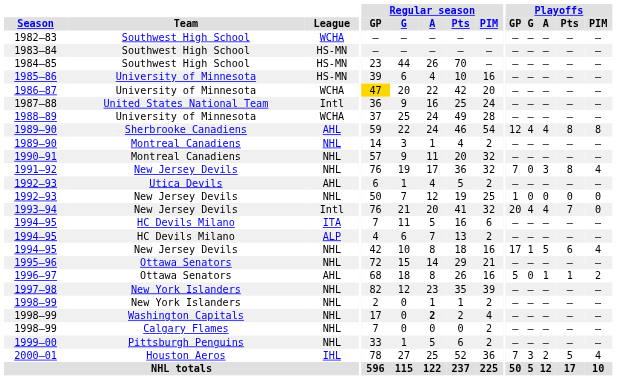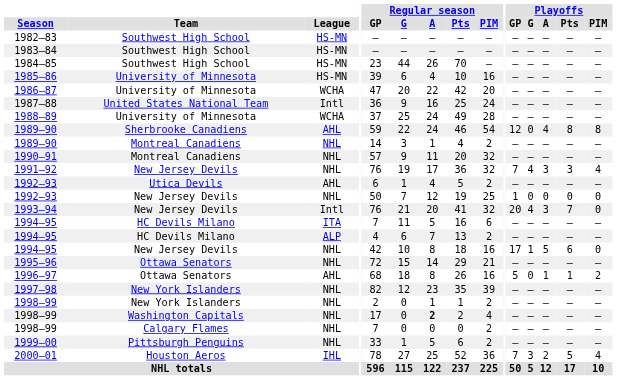 <table border="0" cellpadding="1" cellspacing="0" style="text-align:center; width:60em">
 <tr bgcolor="#e0e0e0">
 <th colspan="3" bgcolor="#ffffff"></th>
 <th rowspan="100" bgcolor="#ffffff"></th>
 <th colspan="5"><a href='#'>Regular season</a></th>
 <th rowspan="100" bgcolor="#ffffff"></th>
 <th colspan="5"><a href='#'>Playoffs</a></th>
 </tr>
 <tr bgcolor="#e0e0e0">
 <th><a href='#'>Season</a></th>
 <th>Team</th>
 <th>League</th>
 <th>GP</th>
 <th><a href='#'>G</a></th>
 <th><a href='#'>A</a></th>
 <th><a href='#'>Pts</a></th>
 <th><a href='#'>PIM</a></th>
 <th>GP</th>
 <th>G</th>
 <th>A</th>
 <th>Pts</th>
 <th>PIM</th>
 </tr>
 <tr>
 <td>1982–83</td>
 <td><a href='#'>Southwest High School</a></td>
-<td><a href='#'>WCHA</a></td>
+<td><a href='#'>HS-MN</a></td>
 <td>—</td>
 <td>—</td>
 <td>—</td>
 <td>—</td>
 <td>—</td>
 <td>—</td>
 <td>—</td>
 <td>—</td>
 <td>—</td>
 <td>—</td>
 </tr>
 <tr bgcolor="#f0f0f0">
 <td>1983–84</td>
 <td>Southwest High School</td>
 <td>HS-MN</td>
 <td>—</td>
 <td>—</td>
 <td>—</td>
 <td>—</td>
 <td>—</td>
 <td>—</td>
 <td>—</td>
 <td>—</td>
 <td>—</td>
 <td>—</td>
 </tr>
 <tr>
 <td>1984–85</td>
 <td>Southwest High School</td>
 <td>HS-MN</td>
 <td>23</td>
 <td>44</td>
 <td>26</td>
 <td>70</td>
 <td>—</td>
 <td>—</td>
 <td>—</td>
 <td>—</td>
 <td>—</td>
 <td>—</td>
 </tr>
 <tr bgcolor="#f0f0f0">
 <td><a href='#'>1985–86</a></td>
 <td><a href='#'>University of Minnesota</a></td>
 <td>HS-MN</td>
 <td>39</td>
 <td>6</td>
 <td>4</td>
 <td>10</td>
 <td>16</td>
 <td>—</td>
 <td>—</td>
 <td>—</td>
 <td>—</td>
 <td>—</td>
 </tr>
 <tr>
 <td><a href='#'>1986–87</a></td>
 <td>University of Minnesota</td>
 <td>WCHA</td>
-<td style="background: gold;">47</td>
+<td>47</td>
 <td>20</td>
 <td>22</td>
 <td>42</td>
 <td>20</td>
 <td>—</td>
 <td>—</td>
 <td>—</td>
 <td>—</td>
 <td>—</td>
 </tr>
 <tr bgcolor="#f0f0f0">
 <td>1987–88</td>
 <td><a href='#'>United States National Team</a></td>
 <td>Intl</td>
 <td>36</td>
 <td>9</td>
 <td>16</td>
 <td>25</td>
 <td>24</td>
 <td>—</td>
 <td>—</td>
 <td>—</td>
 <td>—</td>
 <td>—</td>
 </tr>
 <tr>
 <td><a href='#'>1988–89</a></td>
 <td>University of Minnesota</td>
 <td>WCHA</td>
 <td>37</td>
 <td>25</td>
 <td>24</td>
 <td>49</td>
 <td>28</td>
 <td>—</td>
 <td>—</td>
 <td>—</td>
 <td>—</td>
 <td>—</td>
 </tr>
 <tr bgcolor="#f0f0f0">
 <td><a href='#'>1989–90</a></td>
 <td><a href='#'>Sherbrooke Canadiens</a></td>
 <td><a href='#'>AHL</a></td>
 <td>59</td>
 <td>22</td>
 <td>24</td>
 <td>46</td>
 <td>54</td>
 <td>12</td>
-<td>4</td>
+<td>0</td>
 <td>4</td>
 <td>8</td>
 <td>8</td>
 </tr>
 <tr>
 <td><a href='#'>1989–90</a></td>
 <td><a href='#'>Montreal Canadiens</a></td>
 <td><a href='#'>NHL</a></td>
 <td>14</td>
 <td>3</td>
 <td>1</td>
 <td>4</td>
 <td>2</td>
 <td>—</td>
 <td>—</td>
 <td>—</td>
 <td>—</td>
 <td>—</td>
 </tr>
 <tr bgcolor="#f0f0f0">
 <td><a href='#'>1990–91</a></td>
 <td>Montreal Canadiens</td>
 <td>NHL</td>
 <td>57</td>
 <td>9</td>
 <td>11</td>
 <td>20</td>
 <td>32</td>
 <td>—</td>
 <td>—</td>
 <td>—</td>
 <td>—</td>
 <td>—</td>
 </tr>
 <tr>
 <td><a href='#'>1991–92</a></td>
 <td><a href='#'>New Jersey Devils</a></td>
 <td>NHL</td>
 <td>76</td>
 <td>19</td>
 <td>17</td>
 <td>36</td>
 <td>32</td>
 <td>7</td>
-<td>0</td>
+<td>4</td>
 <td>3</td>
-<td>8</td>
+<td>3</td>
 <td>4</td>
 </tr>
 <tr bgcolor="#f0f0f0">
 <td><a href='#'>1992–93</a></td>
 <td><a href='#'>Utica Devils</a></td>
 <td>AHL</td>
 <td>6</td>
 <td>1</td>
 <td>4</td>
 <td>5</td>
 <td>2</td>
 <td>—</td>
 <td>—</td>
 <td>—</td>
 <td>—</td>
 <td>—</td>
 </tr>
 <tr>
 <td><a href='#'>1992–93</a></td>
 <td>New Jersey Devils</td>
 <td>NHL</td>
 <td>50</td>
 <td>7</td>
 <td>12</td>
 <td>19</td>
 <td>25</td>
 <td>1</td>
 <td>0</td>
 <td>0</td>
 <td>0</td>
 <td>0</td>
 </tr>
 <tr bgcolor="#f0f0f0">
 <td><a href='#'>1993–94</a></td>
 <td>New Jersey Devils</td>
 <td>Intl</td>
 <td>76</td>
 <td>21</td>
 <td>20</td>
 <td>41</td>
 <td>32</td>
 <td>20</td>
 <td>4</td>
-<td>4</td>
+<td>3</td>
 <td>7</td>
 <td>0</td>
 </tr>
 <tr>
 <td><a href='#'>1994–95</a></td>
 <td><a href='#'>HC Devils Milano</a></td>
 <td><a href='#'>ITA</a></td>
 <td>7</td>
 <td>11</td>
 <td>5</td>
 <td>16</td>
 <td>6</td>
 <td>—</td>
 <td>—</td>
 <td>—</td>
 <td>—</td>
 <td>—</td>
 </tr>
 <tr bgcolor="#f0f0f0">
 <td><a href='#'>1994–95</a></td>
 <td>HC Devils Milano</td>
 <td><a href='#'>ALP</a></td>
 <td>4</td>
 <td>6</td>
 <td>7</td>
 <td>13</td>
 <td>2</td>
 <td>—</td>
 <td>—</td>
 <td>—</td>
 <td>—</td>
 <td>—</td>
 </tr>
 <tr>
 <td><a href='#'>1994–95</a></td>
 <td>New Jersey Devils</td>
 <td>NHL</td>
 <td>42</td>
 <td>10</td>
 <td>8</td>
 <td>18</td>
 <td>16</td>
 <td>17</td>
 <td>1</td>
 <td>5</td>
 <td>6</td>
-<td>4</td>
+<td>0</td>
 </tr>
 <tr bgcolor="#f0f0f0">
 <td><a href='#'>1995–96</a></td>
 <td><a href='#'>Ottawa Senators</a></td>
 <td>NHL</td>
 <td>72</td>
 <td>15</td>
 <td>14</td>
 <td>29</td>
 <td>21</td>
 <td>—</td>
 <td>—</td>
 <td>—</td>
 <td>—</td>
 <td>—</td>
 </tr>
 <tr>
 <td><a href='#'>1996–97</a></td>
 <td>Ottawa Senators</td>
 <td>AHL</td>
 <td>68</td>
 <td>18</td>
 <td>8</td>
 <td>26</td>
 <td>16</td>
 <td>5</td>
 <td>0</td>
 <td>1</td>
 <td>1</td>
 <td>2</td>
 </tr>
 <tr bgcolor="#f0f0f0">
 <td><a href='#'>1997–98</a></td>
 <td><a href='#'>New York Islanders</a></td>
 <td>NHL</td>
 <td>82</td>
 <td>12</td>
 <td>23</td>
 <td>35</td>
 <td>39</td>
 <td>—</td>
 <td>—</td>
 <td>—</td>
 <td>—</td>
 <td>—</td>
 </tr>
 <tr>
 <td><a href='#'>1998–99</a></td>
 <td>New York Islanders</td>
 <td>NHL</td>
 <td>2</td>
 <td>0</td>
 <td>1</td>
 <td>1</td>
 <td>2</td>
 <td>—</td>
 <td>—</td>
 <td>—</td>
 <td>—</td>
 <td>—</td>
 </tr>
 <tr bgcolor="#f0f0f0">
 <td>1998–99</td>
 <td><a href='#'>Washington Capitals</a></td>
 <td>NHL</td>
 <td>17</td>
 <td>0</td>
 <td><strong>2</strong></td>
 <td>2</td>
 <td>4</td>
 <td>—</td>
 <td>—</td>
 <td>—</td>
 <td>—</td>
 <td>—</td>
 </tr>
 <tr>
 <td>1998–99</td>
 <td><a href='#'>Calgary Flames</a></td>
 <td>NHL</td>
 <td>7</td>
 <td>0</td>
 <td>0</td>
 <td>0</td>
 <td>2</td>
 <td>—</td>
 <td>—</td>
 <td>—</td>
 <td>—</td>
 <td>—</td>
 </tr>
 <tr bgcolor="#f0f0f0">
 <td><a href='#'>1999–00</a></td>
 <td><a href='#'>Pittsburgh Penguins</a></td>
 <td>NHL</td>
 <td>33</td>
 <td>1</td>
 <td>5</td>
 <td>6</td>
 <td>2</td>
 <td>—</td>
 <td>—</td>
 <td>—</td>
 <td>—</td>
 <td>—</td>
 </tr>
 <tr>
 <td><a href='#'>2000–01</a></td>
 <td><a href='#'>Houston Aeros</a></td>
 <td><a href='#'>IHL</a></td>
 <td>78</td>
 <td>27</td>
 <td>25</td>
 <td>52</td>
 <td>36</td>
 <td>7</td>
 <td>3</td>
 <td>2</td>
 <td>5</td>
 <td>4</td>
 </tr>
 <tr bgcolor="#e0e0e0">
 <th colspan="3">NHL totals</th>
 <th>596</th>
 <th>115</th>
 <th>122</th>
 <th>237</th>
 <th>225</th>
 <th>50</th>
 <th>5</th>
 <th>12</th>
 <th>17</th>
 <th>10</th>
 </tr>
 </table>
